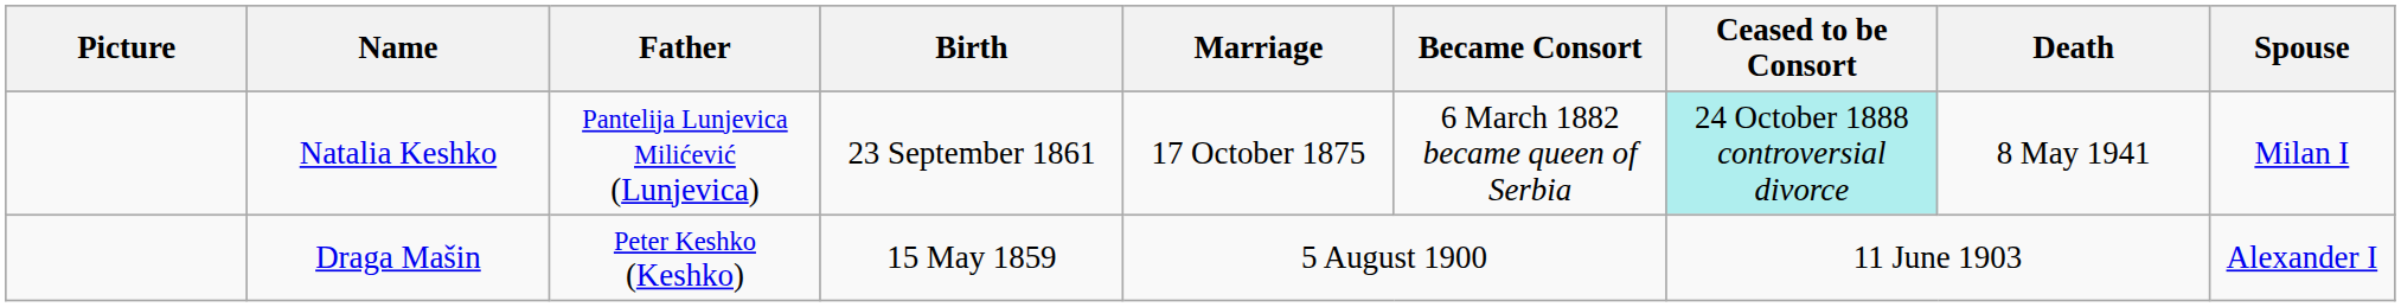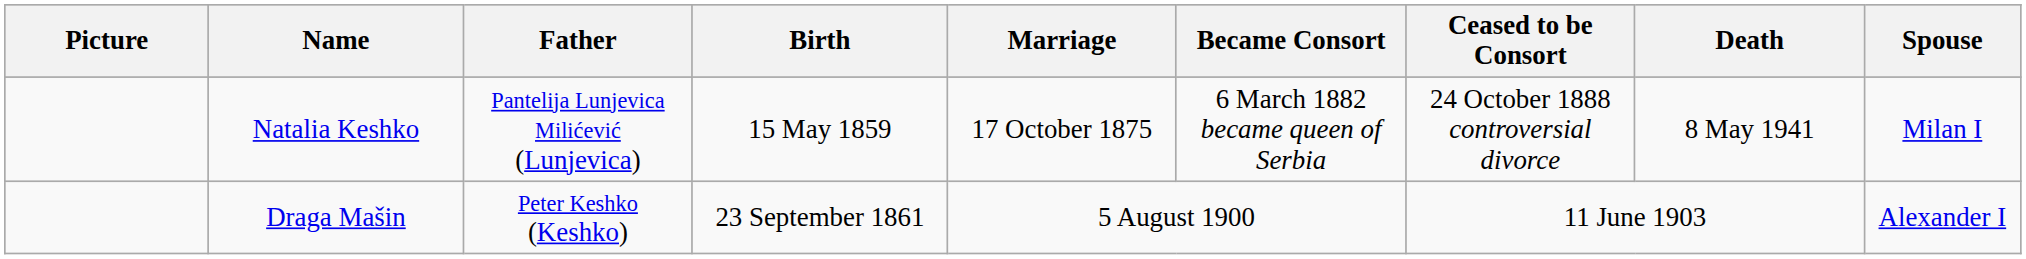 <table style="width:95%;" class="wikitable">
 <tr>
 <th style="width:8%;">Picture</th>
 <th style="width:10%;">Name</th>
 <th style="width:9%;">Father</th>
 <th style="width:10%;">Birth</th>
 <th style="width:9%;">Marriage</th>
 <th style="width:9%;">Became Consort</th>
 <th style="width:9%;">Ceased to be Consort</th>
 <th style="width:9%;">Death</th>
 <th style="width:6%;">Spouse</th>
 </tr>
 <tr>
 <td style="text-align:center;"></td>
 <td style="text-align:center;"><a href='#'>Natalia Keshko</a></td>
 <td style="text-align:center;"><small><a href='#'>Pantelija Lunjevica Milićević</a></small><br>(<a href='#'>Lunjevica</a>)</td>
-<td style="text-align:center;">23 September 1861</td>
+<td style="text-align:center;">15 May 1859</td>
 <td style="text-align:center;">17 October 1875</td>
 <td style="text-align:center;">6 March 1882<br><em>became queen of Serbia</em></td>
-<td style="background: paleturquoise; text-align:center;">24 October 1888<br><em>controversial divorce</em></td>
+<td style="text-align:center;">24 October 1888<br><em>controversial divorce</em></td>
 <td style="text-align:center;">8 May 1941</td>
 <td style="text-align:center;"><a href='#'>Milan I</a></td>
 </tr>
 <tr>
 <td style="text-align:center;"></td>
 <td style="text-align:center;"><a href='#'>Draga Mašin</a></td>
 <td style="text-align:center;"><small><a href='#'>Peter Keshko</a></small><br>(<a href='#'>Keshko</a>)</td>
-<td style="text-align:center;">15 May 1859</td>
+<td style="text-align:center;">23 September 1861</td>
 <td style="text-align:center;" colspan="2">5 August 1900</td>
 <td style="text-align:center;" colspan="2">11 June 1903</td>
 <td style="text-align:center;"><a href='#'>Alexander I</a></td>
 </tr>
 </table>
